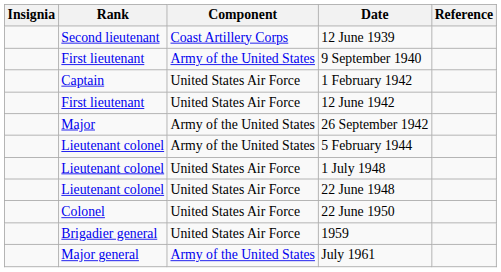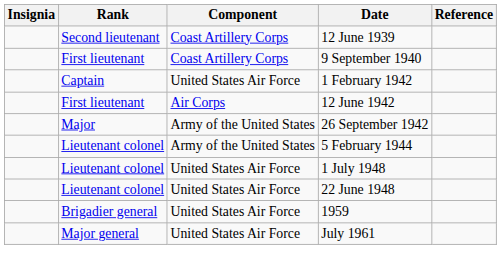 <table class="wikitable">
 <tr>
 <th>Insignia</th>
 <th>Rank</th>
 <th>Component</th>
 <th>Date</th>
 <th>Reference</th>
 </tr>
 <tr>
 <td></td>
 <td><a href='#'>Second lieutenant</a></td>
 <td><a href='#'>Coast Artillery Corps</a></td>
 <td>12 June 1939</td>
 <td></td>
 </tr>
 <tr>
 <td></td>
 <td><a href='#'>First lieutenant</a></td>
-<td><a href='#'>Army of the United States</a></td>
+<td><a href='#'>Coast Artillery Corps</a></td>
 <td>9 September 1940</td>
 <td></td>
 </tr>
 <tr>
 <td></td>
 <td><a href='#'>Captain</a></td>
 <td>United States Air Force</td>
 <td>1 February 1942</td>
 <td></td>
 </tr>
 <tr>
 <td></td>
 <td><a href='#'>First lieutenant</a></td>
-<td>United States Air Force</td>
+<td><a href='#'>Air Corps</a></td>
 <td>12 June 1942</td>
 <td></td>
 </tr>
 <tr>
 <td></td>
 <td><a href='#'>Major</a></td>
 <td>Army of the United States</td>
 <td>26 September 1942</td>
 <td></td>
 </tr>
 <tr>
 <td></td>
 <td><a href='#'>Lieutenant colonel</a></td>
 <td>Army of the United States</td>
 <td>5 February 1944</td>
 <td></td>
 </tr>
 <tr>
 <td></td>
 <td><a href='#'>Lieutenant colonel</a></td>
 <td>United States Air Force</td>
 <td>1 July 1948</td>
 <td></td>
 </tr>
 <tr>
 <td></td>
 <td><a href='#'>Lieutenant colonel</a></td>
 <td>United States Air Force</td>
 <td>22 June 1948</td>
 <td></td>
 </tr>
 <tr>
 <td></td>
-<td><a href='#'>Colonel</a></td>
-<td>United States Air Force</td>
-<td>22 June 1950</td>
-<td></td>
-</tr>
-<tr>
-<td></td>
 <td><a href='#'>Brigadier general</a></td>
 <td>United States Air Force</td>
 <td>1959</td>
 <td></td>
 </tr>
 <tr>
 <td></td>
 <td><a href='#'>Major general</a></td>
-<td><a href='#'>Army of the United States</a></td>
+<td>United States Air Force</td>
 <td>July 1961</td>
 <td></td>
 </tr>
 </table>
